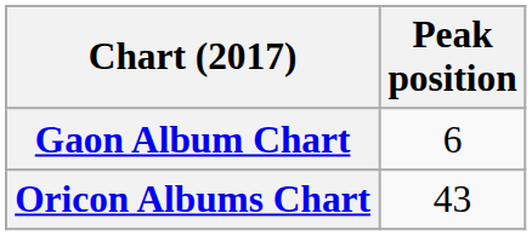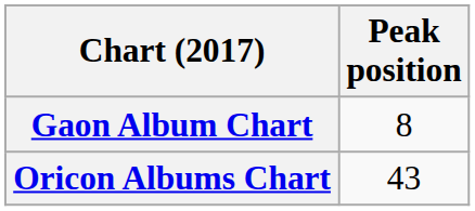 <table class="wikitable plainrowheaders sortable" style="text-align:center;" border="1">
 <tr>
 <th scope="col">Chart (2017)</th>
 <th scope="col">Peak<br>position</th>
 </tr>
 <tr>
 <th scope="row"><a href='#'>Gaon Album Chart</a></th>
-<td>6</td>
+<td>8</td>
 </tr>
 <tr>
 <th scope="row"><a href='#'>Oricon Albums Chart</a></th>
 <td>43</td>
 </tr>
 </table>
